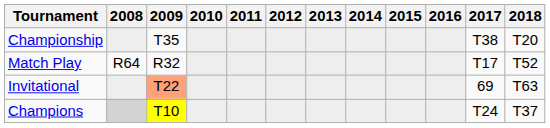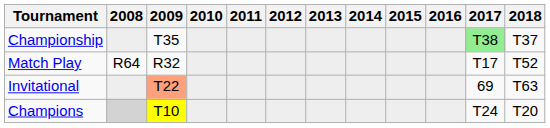 <table class="wikitable" style="text-align:center;">
 <tr>
 <th>Tournament</th>
 <th>2008</th>
 <th>2009</th>
 <th>2010</th>
 <th>2011</th>
 <th>2012</th>
 <th>2013</th>
 <th>2014</th>
 <th>2015</th>
 <th>2016</th>
 <th>2017</th>
 <th>2018</th>
 </tr>
 <tr>
 <td align="left"><a href='#'>Championship</a></td>
 <td style="background:#eeeeee;"></td>
 <td>T35</td>
 <td style="background:#eeeeee;"></td>
 <td style="background:#eeeeee;"></td>
 <td style="background:#eeeeee;"></td>
 <td style="background:#eeeeee;"></td>
 <td style="background:#eeeeee;"></td>
 <td style="background:#eeeeee;"></td>
 <td style="background:#eeeeee;"></td>
-<td>T38</td>
-<td>T20</td>
+<td style="background: lightgreen;">T38</td>
+<td>T37</td>
 </tr>
 <tr>
 <td align="left"><a href='#'>Match Play</a></td>
 <td>R64</td>
 <td>R32</td>
 <td style="background:#eeeeee;"></td>
 <td style="background:#eeeeee;"></td>
 <td style="background:#eeeeee;"></td>
 <td style="background:#eeeeee;"></td>
 <td style="background:#eeeeee;"></td>
 <td style="background:#eeeeee;"></td>
 <td style="background:#eeeeee;"></td>
 <td>T17</td>
 <td>T52</td>
 </tr>
 <tr>
 <td align="left"><a href='#'>Invitational</a></td>
 <td style="background:#eeeeee;"></td>
 <td style="background: lightsalmon;">T22</td>
 <td style="background:#eeeeee;"></td>
 <td style="background:#eeeeee;"></td>
 <td style="background:#eeeeee;"></td>
 <td style="background:#eeeeee;"></td>
 <td style="background:#eeeeee;"></td>
 <td style="background:#eeeeee;"></td>
 <td style="background:#eeeeee;"></td>
 <td>69</td>
 <td>T63</td>
 </tr>
 <tr>
 <td align="left"><a href='#'>Champions</a></td>
 <td style="background:#D3D3D3;"></td>
 <td style="background:yellow;">T10</td>
 <td style="background:#eeeeee;"></td>
 <td style="background:#eeeeee;"></td>
 <td style="background:#eeeeee;"></td>
 <td style="background:#eeeeee;"></td>
 <td style="background:#eeeeee;"></td>
 <td style="background:#eeeeee;"></td>
 <td style="background:#eeeeee;"></td>
 <td>T24</td>
-<td>T37</td>
+<td>T20</td>
 </tr>
 </table>
